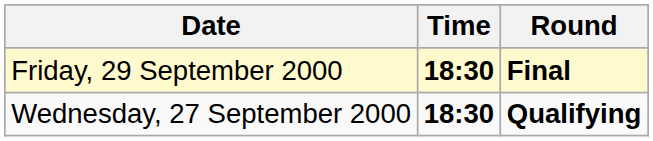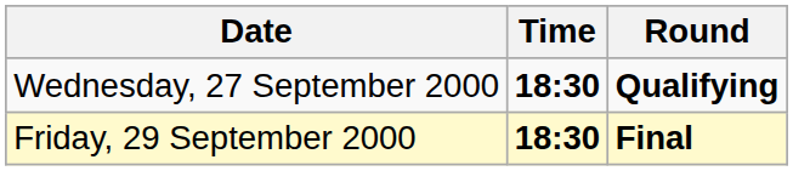 <table class="wikitable">
 <tr>
 <th>Date</th>
 <th>Time</th>
 <th>Round</th>
 </tr>
+<tr>
+<td>Wednesday, 27 September 2000</td>
+<td><strong>18:30</strong></td>
+<td><strong>Qualifying</strong></td>
+</tr>
 <tr style=background:lemonchiffon>
 <td>Friday, 29 September 2000</td>
 <td><strong>18:30</strong></td>
 <td><strong>Final</strong></td>
 </tr>
-<tr>
-<td>Wednesday, 27 September 2000</td>
-<td><strong>18:30</strong></td>
-<td><strong>Qualifying</strong></td>
-</tr>
 </table>
